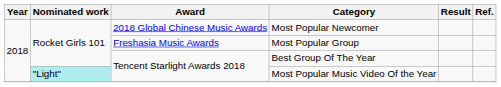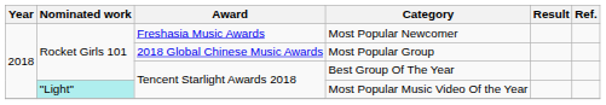 <table class="wikitable sortable plainrowheaders">
 <tr>
 <th width=10>Year</th>
 <th>Nominated work</th>
 <th>Award</th>
 <th>Category</th>
 <th>Result</th>
 <th>Ref.</th>
 </tr>
 <tr>
 <td rowspan="4">2018</td>
 <td rowspan="3">Rocket Girls 101</td>
-<td><a href='#'>2018 Global Chinese Music Awards</a></td>
+<td><a href='#'>Freshasia Music Awards</a></td>
 <td>Most Popular Newcomer</td>
 <td></td>
 <td></td>
 </tr>
 <tr>
-<td><a href='#'>Freshasia Music Awards</a></td>
+<td><a href='#'>2018 Global Chinese Music Awards</a></td>
 <td>Most Popular Group</td>
 <td></td>
 <td></td>
 </tr>
 <tr>
 <td rowspan="2">Tencent Starlight Awards 2018</td>
 <td>Best Group Of The Year</td>
 <td></td>
 <td></td>
 </tr>
 <tr>
 <td rowspan="1" style="background: paleturquoise;">"Light"</td>
 <td>Most Popular Music Video Of the Year</td>
 <td></td>
 <td></td>
 </tr>
 <tr>
 </tr>
 </table>
